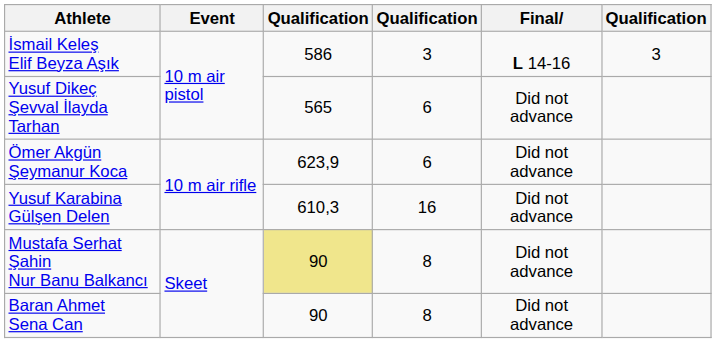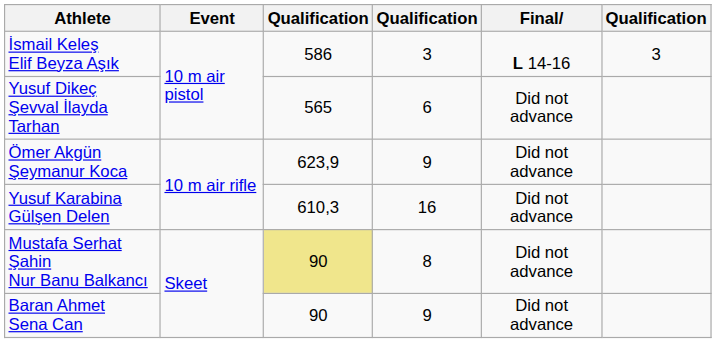 <table class=wikitable style="font-size:90%; text-align:center">
 <tr>
 <th>Athlete</th>
 <th>Event</th>
 <th>Qualification</th>
 <th>Qualification</th>
 <th>Final/</th>
 <th>Qualification</th>
 </tr>
 <tr>
 <td align=left><a href='#'>İsmail Keleş</a><br><a href='#'>Elif Beyza Aşık</a></td>
 <td align=left rowspan=2><a href='#'>10 m air pistol</a></td>
 <td>586</td>
 <td>3</td>
 <td><br><strong>L</strong> 14-16</td>
 <td>3</td>
 </tr>
 <tr>
 <td align=left><a href='#'>Yusuf Dikeç</a><br><a href='#'>Şevval İlayda Tarhan</a></td>
 <td>565</td>
 <td>6</td>
 <td>Did not advance</td>
 <td></td>
 </tr>
 <tr>
 <td align=left><a href='#'>Ömer Akgün</a><br><a href='#'>Şeymanur Koca</a></td>
 <td align=left rowspan=2><a href='#'>10 m air rifle</a></td>
 <td>623,9</td>
-<td>6</td>
+<td>9</td>
 <td>Did not advance</td>
 <td></td>
 </tr>
 <tr>
 <td align=left><a href='#'>Yusuf Karabina</a><br><a href='#'>Gülşen Delen</a></td>
 <td>610,3</td>
 <td>16</td>
 <td>Did not advance</td>
 <td></td>
 </tr>
 <tr>
 <td align=left><a href='#'>Mustafa Serhat Şahin</a><br><a href='#'>Nur Banu Balkancı</a></td>
 <td align=left rowspan=2><a href='#'>Skeet</a></td>
 <td style="background: khaki;">90</td>
 <td>8</td>
 <td>Did not advance</td>
 <td></td>
 </tr>
 <tr>
 <td align=left><a href='#'>Baran Ahmet</a><br><a href='#'>Sena Can</a></td>
 <td>90</td>
-<td>8</td>
+<td>9</td>
 <td>Did not advance</td>
 <td></td>
 </tr>
 </table>
